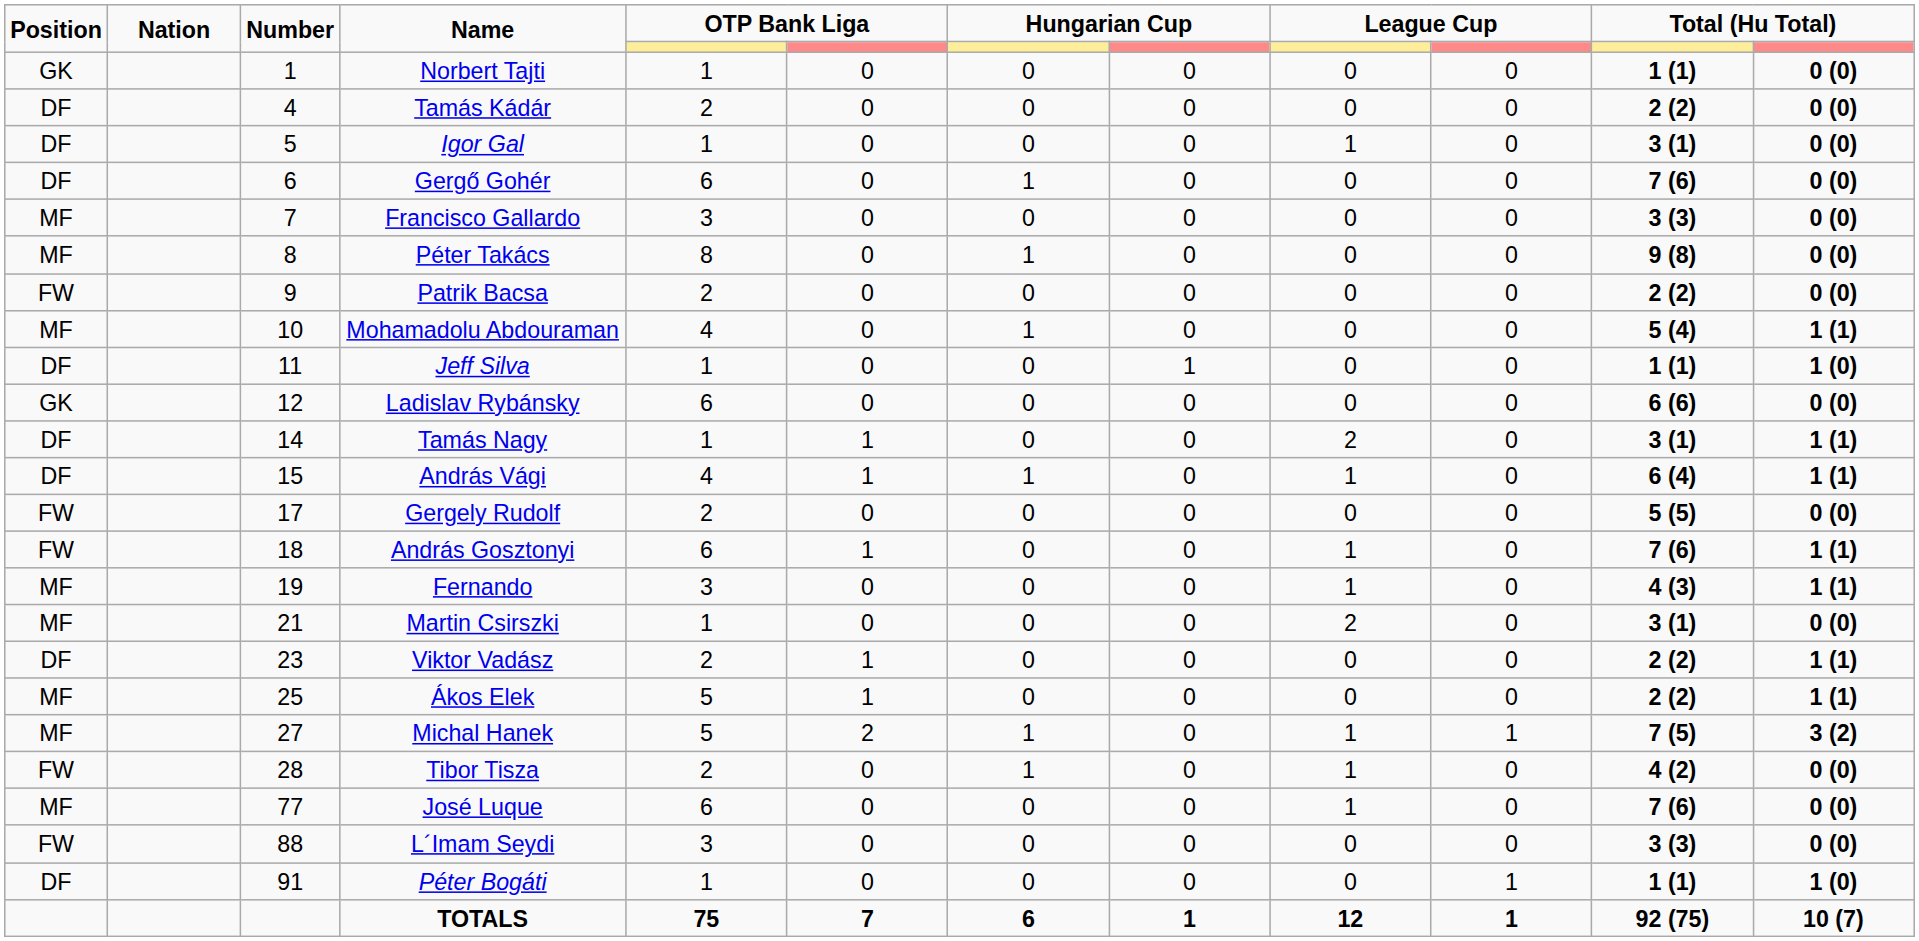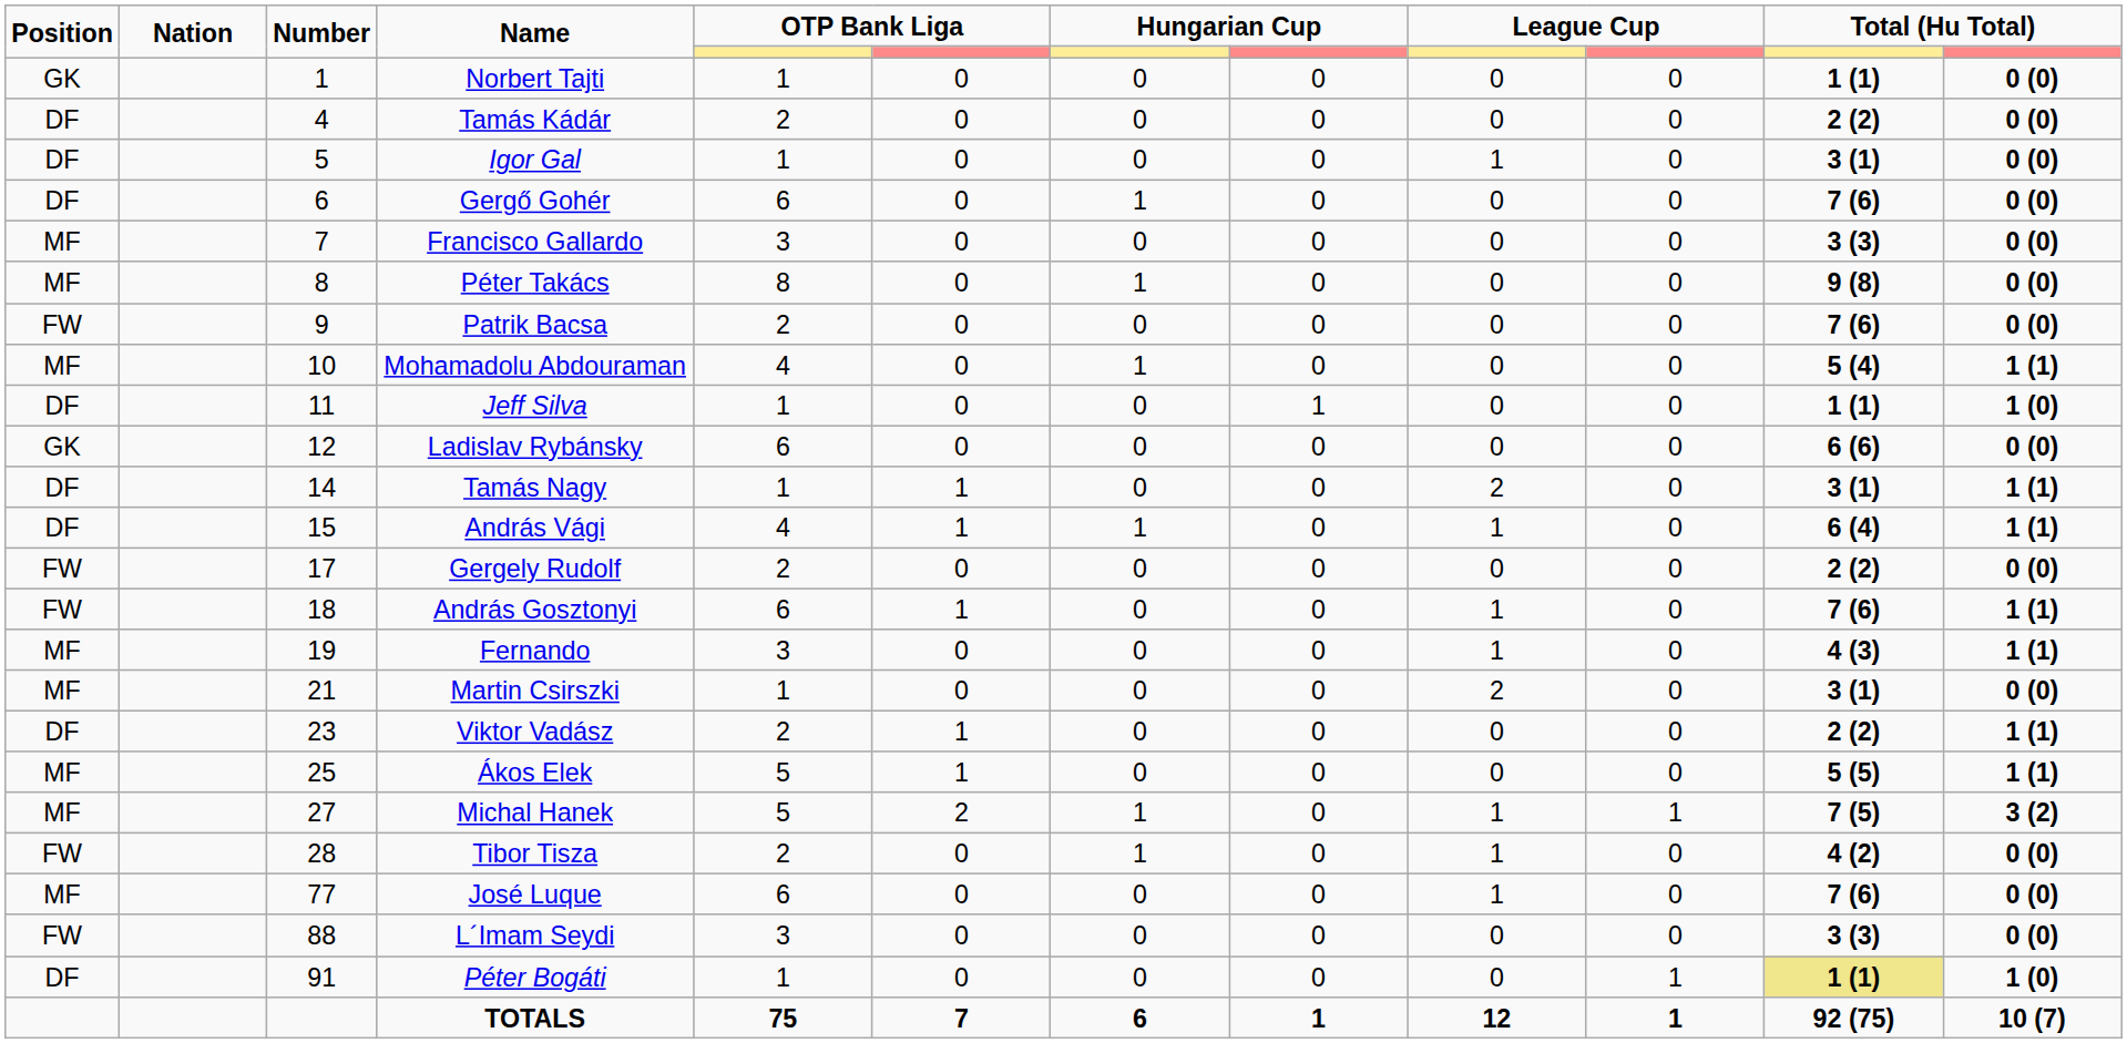 <table class="wikitable" style="font-size: 95%; text-align: center;">
 <tr>
 <td rowspan="2" width="5%" align="center"><strong>Position</strong></td>
 <td rowspan="2" width="7%" align="center"><strong>Nation</strong></td>
 <td rowspan="2" width="5%" align="center"><strong>Number</strong></td>
 <td rowspan="2" width="15%" align="center"><strong>Name</strong></td>
 <td colspan="2" align="center"><strong>OTP Bank Liga</strong></td>
 <td colspan="2" align="center"><strong>Hungarian Cup</strong></td>
 <td colspan="2" align="center"><strong>League Cup</strong></td>
 <td colspan="2" align="center"><strong>Total (Hu Total)</strong></td>
 </tr>
 <tr>
 <th width=60 style="background: #FFEE99"></th>
 <th width=60 style="background: #FF8888"></th>
 <th width=60 style="background: #FFEE99"></th>
 <th width=60 style="background: #FF8888"></th>
 <th width=60 style="background: #FFEE99"></th>
 <th width=60 style="background: #FF8888"></th>
 <th width=60 style="background: #FFEE99"></th>
 <th width=60 style="background: #FF8888"></th>
 </tr>
 <tr>
 <td>GK</td>
 <td></td>
 <td>1</td>
 <td><a href='#'>Norbert Tajti</a></td>
 <td>1</td>
 <td>0</td>
 <td>0</td>
 <td>0</td>
 <td>0</td>
 <td>0</td>
 <td><strong>1 (1)</strong></td>
 <td><strong>0 (0)</strong></td>
 </tr>
 <tr>
 <td>DF</td>
 <td></td>
 <td>4</td>
 <td><a href='#'>Tamás Kádár</a></td>
 <td>2</td>
 <td>0</td>
 <td>0</td>
 <td>0</td>
 <td>0</td>
 <td>0</td>
 <td><strong>2 (2)</strong></td>
 <td><strong>0 (0)</strong></td>
 </tr>
 <tr>
 <td>DF</td>
 <td></td>
 <td>5</td>
 <td><em><a href='#'>Igor Gal</a></em></td>
 <td>1</td>
 <td>0</td>
 <td>0</td>
 <td>0</td>
 <td>1</td>
 <td>0</td>
 <td><strong>3 (1)</strong></td>
 <td><strong>0 (0)</strong></td>
 </tr>
 <tr>
 <td>DF</td>
 <td></td>
 <td>6</td>
 <td><a href='#'>Gergő Gohér</a></td>
 <td>6</td>
 <td>0</td>
 <td>1</td>
 <td>0</td>
 <td>0</td>
 <td>0</td>
 <td><strong>7 (6)</strong></td>
 <td><strong>0 (0)</strong></td>
 </tr>
 <tr>
 <td>MF</td>
 <td></td>
 <td>7</td>
 <td><a href='#'>Francisco Gallardo</a></td>
 <td>3</td>
 <td>0</td>
 <td>0</td>
 <td>0</td>
 <td>0</td>
 <td>0</td>
 <td><strong>3 (3)</strong></td>
 <td><strong>0 (0)</strong></td>
 </tr>
 <tr>
 <td>MF</td>
 <td></td>
 <td>8</td>
 <td><a href='#'>Péter Takács</a></td>
 <td>8</td>
 <td>0</td>
 <td>1</td>
 <td>0</td>
 <td>0</td>
 <td>0</td>
 <td><strong>9 (8)</strong></td>
 <td><strong>0 (0)</strong></td>
 </tr>
 <tr>
 <td>FW</td>
 <td></td>
 <td>9</td>
 <td><a href='#'>Patrik Bacsa</a></td>
 <td>2</td>
 <td>0</td>
 <td>0</td>
 <td>0</td>
 <td>0</td>
 <td>0</td>
-<td><strong>2 (2)</strong></td>
+<td><strong>7 (6)</strong></td>
 <td><strong>0 (0)</strong></td>
 </tr>
 <tr>
 <td>MF</td>
 <td></td>
 <td>10</td>
 <td><a href='#'>Mohamadolu Abdouraman</a></td>
 <td>4</td>
 <td>0</td>
 <td>1</td>
 <td>0</td>
 <td>0</td>
 <td>0</td>
 <td><strong>5 (4)</strong></td>
 <td><strong>1 (1)</strong></td>
 </tr>
 <tr>
 <td>DF</td>
 <td></td>
 <td>11</td>
 <td><em><a href='#'>Jeff Silva</a></em></td>
 <td>1</td>
 <td>0</td>
 <td>0</td>
 <td>1</td>
 <td>0</td>
 <td>0</td>
 <td><strong>1 (1)</strong></td>
 <td><strong>1 (0)</strong></td>
 </tr>
 <tr>
 <td>GK</td>
 <td></td>
 <td>12</td>
 <td><a href='#'>Ladislav Rybánsky</a></td>
 <td>6</td>
 <td>0</td>
 <td>0</td>
 <td>0</td>
 <td>0</td>
 <td>0</td>
 <td><strong>6 (6)</strong></td>
 <td><strong>0 (0)</strong></td>
 </tr>
 <tr>
 <td>DF</td>
 <td></td>
 <td>14</td>
 <td><a href='#'>Tamás Nagy</a></td>
 <td>1</td>
 <td>1</td>
 <td>0</td>
 <td>0</td>
 <td>2</td>
 <td>0</td>
 <td><strong>3 (1)</strong></td>
 <td><strong>1 (1)</strong></td>
 </tr>
 <tr>
 <td>DF</td>
 <td></td>
 <td>15</td>
 <td><a href='#'>András Vági</a></td>
 <td>4</td>
 <td>1</td>
 <td>1</td>
 <td>0</td>
 <td>1</td>
 <td>0</td>
 <td><strong>6 (4)</strong></td>
 <td><strong>1 (1)</strong></td>
 </tr>
 <tr>
 <td>FW</td>
 <td></td>
 <td>17</td>
 <td><a href='#'>Gergely Rudolf</a></td>
 <td>2</td>
 <td>0</td>
 <td>0</td>
 <td>0</td>
 <td>0</td>
 <td>0</td>
-<td><strong>5 (5)</strong></td>
+<td><strong>2 (2)</strong></td>
 <td><strong>0 (0)</strong></td>
 </tr>
 <tr>
 <td>FW</td>
 <td></td>
 <td>18</td>
 <td><a href='#'>András Gosztonyi</a></td>
 <td>6</td>
 <td>1</td>
 <td>0</td>
 <td>0</td>
 <td>1</td>
 <td>0</td>
 <td><strong>7 (6)</strong></td>
 <td><strong>1 (1)</strong></td>
 </tr>
 <tr>
 <td>MF</td>
 <td></td>
 <td>19</td>
 <td><a href='#'>Fernando</a></td>
 <td>3</td>
 <td>0</td>
 <td>0</td>
 <td>0</td>
 <td>1</td>
 <td>0</td>
 <td><strong>4 (3)</strong></td>
 <td><strong>1 (1)</strong></td>
 </tr>
 <tr>
 <td>MF</td>
 <td></td>
 <td>21</td>
 <td><a href='#'>Martin Csirszki</a></td>
 <td>1</td>
 <td>0</td>
 <td>0</td>
 <td>0</td>
 <td>2</td>
 <td>0</td>
 <td><strong>3 (1)</strong></td>
 <td><strong>0 (0)</strong></td>
 </tr>
 <tr>
 <td>DF</td>
 <td></td>
 <td>23</td>
 <td><a href='#'>Viktor Vadász</a></td>
 <td>2</td>
 <td>1</td>
 <td>0</td>
 <td>0</td>
 <td>0</td>
 <td>0</td>
 <td><strong>2 (2)</strong></td>
 <td><strong>1 (1)</strong></td>
 </tr>
 <tr>
 <td>MF</td>
 <td></td>
 <td>25</td>
 <td><a href='#'>Ákos Elek</a></td>
 <td>5</td>
 <td>1</td>
 <td>0</td>
 <td>0</td>
 <td>0</td>
 <td>0</td>
-<td><strong>2 (2)</strong></td>
+<td><strong>5 (5)</strong></td>
 <td><strong>1 (1)</strong></td>
 </tr>
 <tr>
 <td>MF</td>
 <td></td>
 <td>27</td>
 <td><a href='#'>Michal Hanek</a></td>
 <td>5</td>
 <td>2</td>
 <td>1</td>
 <td>0</td>
 <td>1</td>
 <td>1</td>
 <td><strong>7 (5)</strong></td>
 <td><strong>3 (2)</strong></td>
 </tr>
 <tr>
 <td>FW</td>
 <td></td>
 <td>28</td>
 <td><a href='#'>Tibor Tisza</a></td>
 <td>2</td>
 <td>0</td>
 <td>1</td>
 <td>0</td>
 <td>1</td>
 <td>0</td>
 <td><strong>4 (2)</strong></td>
 <td><strong>0 (0)</strong></td>
 </tr>
 <tr>
 <td>MF</td>
 <td></td>
 <td>77</td>
 <td><a href='#'>José Luque</a></td>
 <td>6</td>
 <td>0</td>
 <td>0</td>
 <td>0</td>
 <td>1</td>
 <td>0</td>
 <td><strong>7 (6)</strong></td>
 <td><strong>0 (0)</strong></td>
 </tr>
 <tr>
 <td>FW</td>
 <td></td>
 <td>88</td>
 <td><a href='#'>L´Imam Seydi</a></td>
 <td>3</td>
 <td>0</td>
 <td>0</td>
 <td>0</td>
 <td>0</td>
 <td>0</td>
 <td><strong>3 (3)</strong></td>
 <td><strong>0 (0)</strong></td>
 </tr>
 <tr>
 <td>DF</td>
 <td></td>
 <td>91</td>
 <td><em><a href='#'>Péter Bogáti</a></em></td>
 <td>1</td>
 <td>0</td>
 <td>0</td>
 <td>0</td>
 <td>0</td>
 <td>1</td>
-<td><strong>1 (1)</strong></td>
+<td style="background: khaki;"><strong>1 (1)</strong></td>
 <td><strong>1 (0)</strong></td>
 </tr>
 <tr>
 <td></td>
 <td></td>
 <td></td>
 <td><strong>TOTALS</strong></td>
 <td><strong>75</strong></td>
 <td><strong>7</strong></td>
 <td><strong>6</strong></td>
 <td><strong>1</strong></td>
 <td><strong>12</strong></td>
 <td><strong>1</strong></td>
 <td><strong>92 (75)</strong></td>
 <td><strong>10 (7)</strong></td>
 </tr>
 <tr>
 </tr>
 </table>
